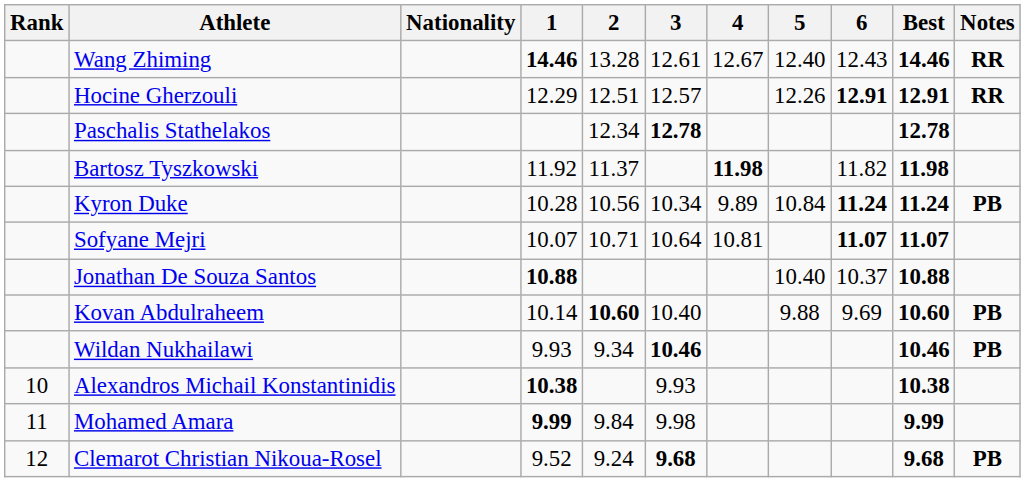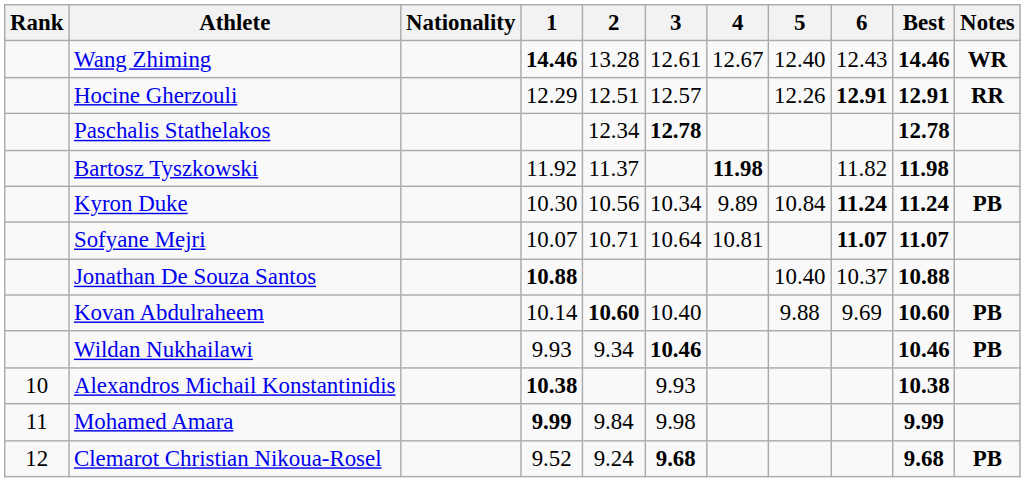 <table class="wikitable sortable" style="text-align:center">
 <tr>
 <th>Rank</th>
 <th>Athlete</th>
 <th>Nationality</th>
 <th width="25">1</th>
 <th width="25">2</th>
 <th width="25">3</th>
 <th width="25">4</th>
 <th width="25">5</th>
 <th width="25">6</th>
 <th>Best</th>
 <th>Notes</th>
 </tr>
 <tr>
 <td></td>
 <td style="text-align:left;"><a href='#'>Wang Zhiming</a></td>
 <td style="text-align:left;"></td>
 <td><strong>14.46</strong></td>
 <td>13.28</td>
 <td>12.61</td>
 <td>12.67</td>
 <td>12.40</td>
 <td>12.43</td>
 <td><strong>14.46</strong></td>
-<td><strong>RR</strong></td>
+<td><strong>WR</strong></td>
 </tr>
 <tr>
 <td></td>
 <td style="text-align:left;"><a href='#'>Hocine Gherzouli</a></td>
 <td style="text-align:left;"></td>
 <td>12.29</td>
 <td>12.51</td>
 <td>12.57</td>
 <td></td>
 <td>12.26</td>
 <td><strong>12.91</strong></td>
 <td><strong>12.91</strong></td>
 <td><strong>RR</strong></td>
 </tr>
 <tr>
 <td></td>
 <td style="text-align:left;"><a href='#'>Paschalis Stathelakos</a></td>
 <td style="text-align:left;"></td>
 <td></td>
 <td>12.34</td>
 <td><strong>12.78</strong></td>
 <td></td>
 <td></td>
 <td></td>
 <td><strong>12.78</strong></td>
 <td></td>
 </tr>
 <tr>
 <td></td>
 <td style="text-align:left;"><a href='#'>Bartosz Tyszkowski</a></td>
 <td style="text-align:left;"></td>
 <td>11.92</td>
 <td>11.37</td>
 <td></td>
 <td><strong>11.98</strong></td>
 <td></td>
 <td>11.82</td>
 <td><strong>11.98</strong></td>
 <td></td>
 </tr>
 <tr>
 <td></td>
 <td style="text-align:left;"><a href='#'>Kyron Duke</a></td>
 <td style="text-align:left;"></td>
-<td>10.28</td>
+<td>10.30</td>
 <td>10.56</td>
 <td>10.34</td>
 <td>9.89</td>
 <td>10.84</td>
 <td><strong>11.24</strong></td>
 <td><strong>11.24</strong></td>
 <td><strong>PB</strong></td>
 </tr>
 <tr>
 <td></td>
 <td style="text-align:left;"><a href='#'>Sofyane Mejri</a></td>
 <td style="text-align:left;"></td>
 <td>10.07</td>
 <td>10.71</td>
 <td>10.64</td>
 <td>10.81</td>
 <td></td>
 <td><strong>11.07</strong></td>
 <td><strong>11.07</strong></td>
 <td></td>
 </tr>
 <tr>
 <td></td>
 <td style="text-align:left;"><a href='#'>Jonathan De Souza Santos</a></td>
 <td style="text-align:left;"></td>
 <td><strong>10.88</strong></td>
 <td></td>
 <td></td>
 <td></td>
 <td>10.40</td>
 <td>10.37</td>
 <td><strong>10.88</strong></td>
 <td></td>
 </tr>
 <tr>
 <td></td>
 <td style="text-align:left;"><a href='#'>Kovan Abdulraheem</a></td>
 <td style="text-align:left;"></td>
 <td>10.14</td>
 <td><strong>10.60</strong></td>
 <td>10.40</td>
 <td></td>
 <td>9.88</td>
 <td>9.69</td>
 <td><strong>10.60</strong></td>
 <td><strong>PB</strong></td>
 </tr>
 <tr>
 <td></td>
 <td style="text-align:left;"><a href='#'>Wildan Nukhailawi</a></td>
 <td style="text-align:left;"></td>
 <td>9.93</td>
 <td>9.34</td>
 <td><strong>10.46</strong></td>
 <td></td>
 <td></td>
 <td></td>
 <td><strong>10.46</strong></td>
 <td><strong>PB</strong></td>
 </tr>
 <tr>
 <td>10</td>
 <td style="text-align:left;"><a href='#'>Alexandros Michail Konstantinidis</a></td>
 <td style="text-align:left;"></td>
 <td><strong>10.38</strong></td>
 <td></td>
 <td>9.93</td>
 <td></td>
 <td></td>
 <td></td>
 <td><strong>10.38</strong></td>
 <td></td>
 </tr>
 <tr>
 <td>11</td>
 <td style="text-align:left;"><a href='#'>Mohamed Amara</a></td>
 <td style="text-align:left;"></td>
 <td><strong>9.99</strong></td>
 <td>9.84</td>
 <td>9.98</td>
 <td></td>
 <td></td>
 <td></td>
 <td><strong>9.99</strong></td>
 <td></td>
 </tr>
 <tr>
 <td>12</td>
 <td style="text-align:left;"><a href='#'>Clemarot Christian Nikoua-Rosel</a></td>
 <td style="text-align:left;"></td>
 <td>9.52</td>
 <td>9.24</td>
 <td><strong>9.68</strong></td>
 <td></td>
 <td></td>
 <td></td>
 <td><strong>9.68</strong></td>
 <td><strong>PB</strong></td>
 </tr>
 </table>
